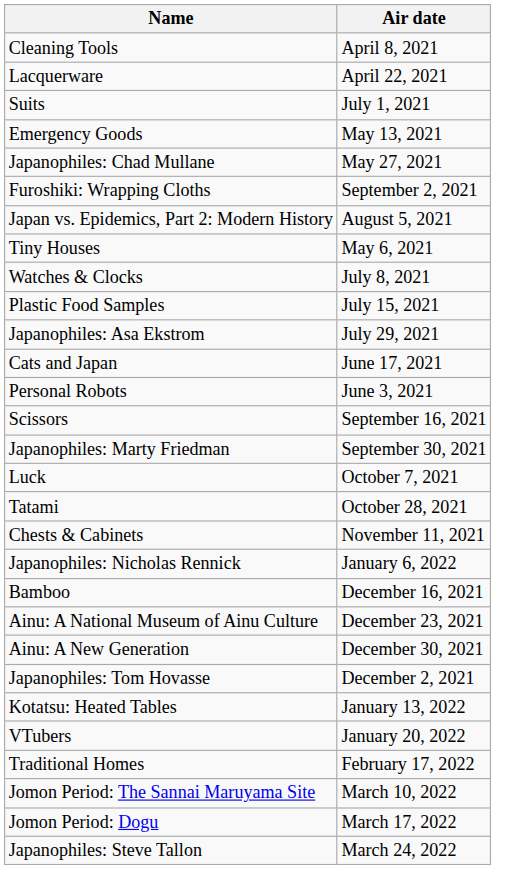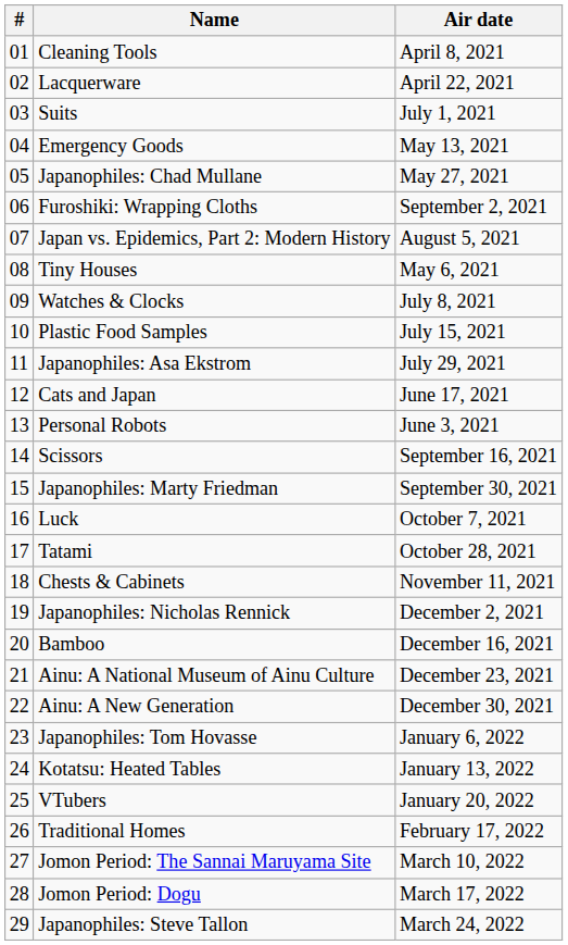 <table class="wikitable sortable">
 <tr>
+<th>#</th>
 <th>Name</th>
 <th>Air date</th>
 </tr>
 <tr>
+<td>01</td>
 <td>Cleaning Tools</td>
 <td>April 8, 2021</td>
 </tr>
 <tr>
+<td>02</td>
 <td>Lacquerware</td>
 <td>April 22, 2021</td>
 </tr>
 <tr>
+<td>03</td>
 <td>Suits</td>
 <td>July 1, 2021</td>
 </tr>
 <tr>
+<td>04</td>
 <td>Emergency Goods</td>
 <td>May 13, 2021</td>
 </tr>
 <tr>
+<td>05</td>
 <td>Japanophiles: Chad Mullane</td>
 <td>May 27, 2021</td>
 </tr>
 <tr>
+<td>06</td>
 <td>Furoshiki: Wrapping Cloths</td>
 <td>September 2, 2021</td>
 </tr>
 <tr>
+<td>07</td>
 <td>Japan vs. Epidemics, Part 2: Modern History</td>
 <td>August 5, 2021</td>
 </tr>
 <tr>
+<td>08</td>
 <td>Tiny Houses</td>
 <td>May 6, 2021</td>
 </tr>
 <tr>
+<td>09</td>
 <td>Watches & Clocks</td>
 <td>July 8, 2021</td>
 </tr>
 <tr>
+<td>10</td>
 <td>Plastic Food Samples</td>
 <td>July 15, 2021</td>
 </tr>
 <tr>
+<td>11</td>
 <td>Japanophiles: Asa Ekstrom</td>
 <td>July 29, 2021</td>
 </tr>
 <tr>
+<td>12</td>
 <td>Cats and Japan</td>
 <td>June 17, 2021</td>
 </tr>
 <tr>
+<td>13</td>
 <td>Personal Robots</td>
 <td>June 3, 2021</td>
 </tr>
 <tr>
+<td>14</td>
 <td>Scissors</td>
 <td>September 16, 2021</td>
 </tr>
 <tr>
+<td>15</td>
 <td>Japanophiles: Marty Friedman</td>
 <td>September 30, 2021</td>
 </tr>
 <tr>
+<td>16</td>
 <td>Luck</td>
 <td>October 7, 2021</td>
 </tr>
 <tr>
+<td>17</td>
 <td>Tatami</td>
 <td>October 28, 2021</td>
 </tr>
 <tr>
+<td>18</td>
 <td>Chests & Cabinets</td>
 <td>November 11, 2021</td>
 </tr>
 <tr>
+<td>19</td>
 <td>Japanophiles: Nicholas Rennick</td>
-<td>January 6, 2022</td>
+<td>December 2, 2021</td>
 </tr>
 <tr>
+<td>20</td>
 <td>Bamboo</td>
 <td>December 16, 2021</td>
 </tr>
 <tr>
+<td>21</td>
 <td>Ainu: A National Museum of Ainu Culture</td>
 <td>December 23, 2021</td>
 </tr>
 <tr>
+<td>22</td>
 <td>Ainu: A New Generation</td>
 <td>December 30, 2021</td>
 </tr>
 <tr>
+<td>23</td>
 <td>Japanophiles: Tom Hovasse</td>
-<td>December 2, 2021</td>
+<td>January 6, 2022</td>
 </tr>
 <tr>
+<td>24</td>
 <td>Kotatsu: Heated Tables</td>
 <td>January 13, 2022</td>
 </tr>
 <tr>
+<td>25</td>
 <td>VTubers</td>
 <td>January 20, 2022</td>
 </tr>
 <tr>
+<td>26</td>
 <td>Traditional Homes</td>
 <td>February 17, 2022</td>
 </tr>
 <tr>
+<td>27</td>
 <td>Jomon Period: <a href='#'>The Sannai Maruyama Site</a></td>
 <td>March 10, 2022</td>
 </tr>
 <tr>
+<td>28</td>
 <td>Jomon Period: <a href='#'>Dogu</a></td>
 <td>March 17, 2022</td>
 </tr>
 <tr>
+<td>29</td>
 <td>Japanophiles: Steve Tallon</td>
 <td>March 24, 2022</td>
 </tr>
 </table>
